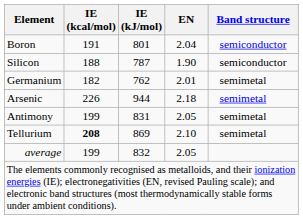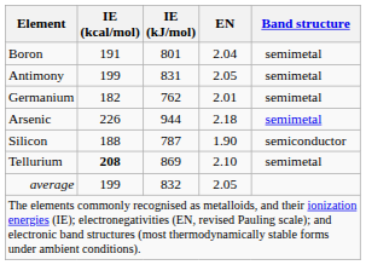 <table class="wikitable floatright" style="width: 75px;">
 <tr>
 <th>Element</th>
 <th>IE<br>(kcal/mol)</th>
 <th>IE<br>(kJ/mol)</th>
 <th>EN</th>
 <th nowrap><a href='#'>Band structure</a></th>
 </tr>
 <tr>
 <td>Boron</td>
 <td style="text-align:center;">191</td>
 <td style="text-align:center;">801</td>
 <td style="padding-left:1em; padding-right:1em;">2.04</td>
-<td style="padding-left:1em; padding-right:1em;"><a href='#'>semiconductor</a></td>
+<td style="padding-left:1em; padding-right:1em;">semimetal</td>
 </tr>
 <tr>
-<td>Silicon</td>
-<td style="text-align:center;">188</td>
-<td style="text-align:center;">787</td>
-<td style="padding-left:1em; padding-right:1em;">1.90</td>
-<td style="padding-left:1em; padding-right:1em;">semiconductor</td>
+<td>Antimony</td>
+<td style="text-align:center;">199</td>
+<td style="text-align:center;">831</td>
+<td style="padding-left:1em; padding-right:1em;">2.05</td>
+<td style="padding-left:1em; padding-right:1em;">semimetal</td>
 </tr>
 <tr>
 <td>Germanium</td>
 <td style="text-align:center;">182</td>
 <td style="text-align:center;">762</td>
 <td style="padding-left:1em; padding-right:1em;">2.01</td>
 <td style="padding-left:1em; padding-right:1em;">semimetal</td>
 </tr>
 <tr>
 <td>Arsenic</td>
 <td style="text-align:center;">226</td>
 <td style="text-align:center;">944</td>
 <td style="padding-left:1em; padding-right:1em;">2.18</td>
 <td style="padding-left:1em; padding-right:1em;"><a href='#'>semimetal</a></td>
 </tr>
 <tr>
-<td>Antimony</td>
-<td style="text-align:center;">199</td>
-<td style="text-align:center;">831</td>
-<td style="padding-left:1em; padding-right:1em;">2.05</td>
-<td style="padding-left:1em; padding-right:1em;">semimetal</td>
+<td>Silicon</td>
+<td style="text-align:center;">188</td>
+<td style="text-align:center;">787</td>
+<td style="padding-left:1em; padding-right:1em;">1.90</td>
+<td style="padding-left:1em; padding-right:1em;">semiconductor</td>
 </tr>
 <tr>
 <td>Tellurium</td>
 <td style="text-align:center;"><strong>208</strong></td>
 <td style="text-align:center;">869</td>
 <td style="padding-left:1em; padding-right:1em;">2.10</td>
 <td style="padding-left:1em; padding-right:1em;">semimetal</td>
 </tr>
 <tr>
 <td style="text-align: right"><em>average</em></td>
 <td style="text-align:center;">199</td>
 <td style="text-align:center;">832</td>
 <td style="padding-left:1em; padding-right:1em;">2.05</td>
 <td></td>
 </tr>
 <tr>
 <td colspan="5" style="text-align: left; font-size: 90%">The elements commonly recognised as metalloids, and their <a href='#'>ionization energies</a> (IE); electronegativities (EN, revised Pauling scale); and electronic band structures (most thermodynamically stable forms under ambient conditions).</td>
 </tr>
 </table>
